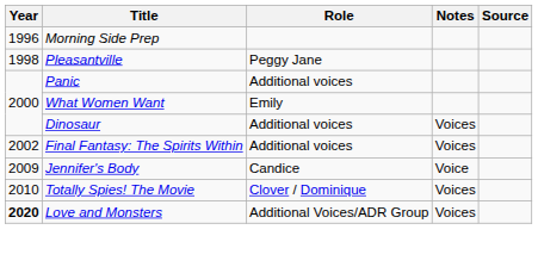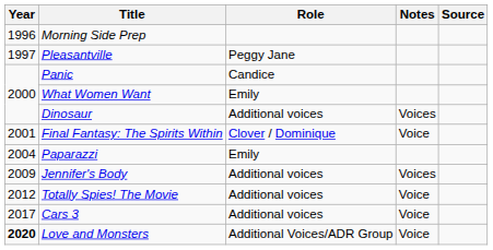 <table class="wikitable sortable plainrowheaders">
 <tr>
 <th>Year</th>
 <th>Title</th>
 <th>Role</th>
 <th class="unsortable">Notes</th>
 <th class="unsortable">Source</th>
 </tr>
 <tr>
 <td>1996</td>
 <td><em>Morning Side Prep</em></td>
 <td></td>
 <td></td>
 <td></td>
 </tr>
 <tr>
-<td>1998</td>
+<td>1997</td>
 <td><em><a href='#'>Pleasantville</a></em></td>
 <td>Peggy Jane</td>
 <td></td>
 <td></td>
 </tr>
 <tr>
 <td rowspan="3">2000</td>
 <td><em><a href='#'>Panic</a></em></td>
-<td>Additional voices</td>
+<td>Candice</td>
 <td></td>
 <td></td>
 </tr>
 <tr>
 <td><em><a href='#'>What Women Want</a></em></td>
 <td>Emily</td>
 <td></td>
 <td></td>
 </tr>
 <tr>
 <td><em><a href='#'>Dinosaur</a></em></td>
 <td>Additional voices</td>
 <td>Voices</td>
 <td></td>
 </tr>
 <tr>
-<td>2002</td>
+<td>2001</td>
 <td><em><a href='#'>Final Fantasy: The Spirits Within</a></em></td>
+<td><a href='#'>Clover</a> / <a href='#'>Dominique</a></td>
+<td>Voice</td>
+<td></td>
+</tr>
+<tr>
+<td>2004</td>
+<td><em><a href='#'>Paparazzi</a></em></td>
+<td>Emily</td>
+<td></td>
+<td></td>
+</tr>
+<tr>
+<td>2009</td>
+<td><em><a href='#'>Jennifer's Body</a></em></td>
 <td>Additional voices</td>
 <td>Voices</td>
 <td></td>
 </tr>
 <tr>
-<td>2009</td>
-<td><em><a href='#'>Jennifer's Body</a></em></td>
-<td>Candice</td>
+<td>2012</td>
+<td><em><a href='#'>Totally Spies! The Movie</a></em></td>
+<td>Additional voices</td>
 <td>Voice</td>
 <td></td>
 </tr>
 <tr>
-<td>2010</td>
-<td><em><a href='#'>Totally Spies! The Movie</a></em></td>
-<td><a href='#'>Clover</a> / <a href='#'>Dominique</a></td>
-<td>Voices</td>
+<td>2017</td>
+<td><em><a href='#'>Cars 3</a></em></td>
+<td>Additional voices</td>
+<td>Voice</td>
 <td></td>
 </tr>
 <tr>
 <td><strong>2020</strong></td>
 <td><em><a href='#'>Love and Monsters</a></em></td>
 <td>Additional Voices/ADR Group</td>
-<td>Voices</td>
+<td>Voice</td>
 <td></td>
 </tr>
 </table>
